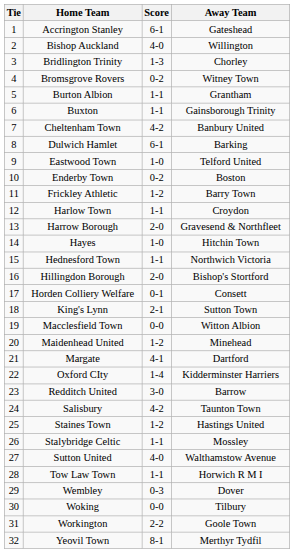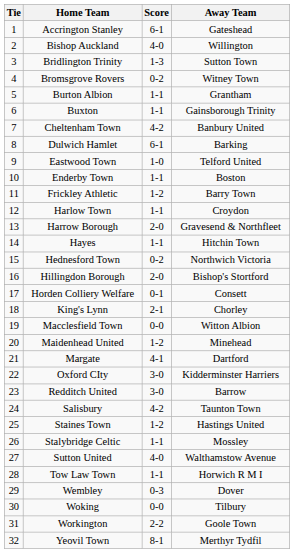 <table class="wikitable" style="text-align:center;">
 <tr>
 <th width=20>Tie</th>
 <th width=175>Home Team</th>
 <th width=20>Score</th>
 <th width=175>Away Team</th>
 </tr>
 <tr>
 <td>1</td>
 <td>Accrington Stanley</td>
 <td>6-1</td>
 <td>Gateshead</td>
 </tr>
 <tr>
 <td>2</td>
 <td>Bishop Auckland</td>
 <td>4-0</td>
 <td>Willington</td>
 </tr>
 <tr>
 <td>3</td>
 <td>Bridlington Trinity</td>
 <td>1-3</td>
-<td>Chorley</td>
+<td>Sutton Town</td>
 </tr>
 <tr>
 <td>4</td>
 <td>Bromsgrove Rovers</td>
 <td>0-2</td>
 <td>Witney Town</td>
 </tr>
 <tr>
 <td>5</td>
 <td>Burton Albion</td>
 <td>1-1</td>
 <td>Grantham</td>
 </tr>
 <tr>
 <td>6</td>
 <td>Buxton</td>
 <td>1-1</td>
 <td>Gainsborough Trinity</td>
 </tr>
 <tr>
 <td>7</td>
 <td>Cheltenham Town</td>
 <td>4-2</td>
 <td>Banbury United</td>
 </tr>
 <tr>
 <td>8</td>
 <td>Dulwich Hamlet</td>
 <td>6-1</td>
 <td>Barking</td>
 </tr>
 <tr>
 <td>9</td>
 <td>Eastwood Town</td>
 <td>1-0</td>
 <td>Telford United</td>
 </tr>
 <tr>
 <td>10</td>
 <td>Enderby Town</td>
-<td>0-2</td>
+<td>1-1</td>
 <td>Boston</td>
 </tr>
 <tr>
 <td>11</td>
 <td>Frickley Athletic</td>
 <td>1-2</td>
 <td>Barry Town</td>
 </tr>
 <tr>
 <td>12</td>
 <td>Harlow Town</td>
 <td>1-1</td>
 <td>Croydon</td>
 </tr>
 <tr>
 <td>13</td>
 <td>Harrow Borough</td>
 <td>2-0</td>
 <td>Gravesend & Northfleet</td>
 </tr>
 <tr>
 <td>14</td>
 <td>Hayes</td>
-<td>1-0</td>
+<td>1-1</td>
 <td>Hitchin Town</td>
 </tr>
 <tr>
 <td>15</td>
 <td>Hednesford Town</td>
-<td>1-1</td>
+<td>0-2</td>
 <td>Northwich Victoria</td>
 </tr>
 <tr>
 <td>16</td>
 <td>Hillingdon Borough</td>
 <td>2-0</td>
 <td>Bishop's Stortford</td>
 </tr>
 <tr>
 <td>17</td>
 <td>Horden Colliery Welfare</td>
 <td>0-1</td>
 <td>Consett</td>
 </tr>
 <tr>
 <td>18</td>
 <td>King's Lynn</td>
 <td>2-1</td>
-<td>Sutton Town</td>
+<td>Chorley</td>
 </tr>
 <tr>
 <td>19</td>
 <td>Macclesfield Town</td>
 <td>0-0</td>
 <td>Witton Albion</td>
 </tr>
 <tr>
 <td>20</td>
 <td>Maidenhead United</td>
 <td>1-2</td>
 <td>Minehead</td>
 </tr>
 <tr>
 <td>21</td>
 <td>Margate</td>
 <td>4-1</td>
 <td>Dartford</td>
 </tr>
 <tr>
 <td>22</td>
 <td>Oxford CIty</td>
-<td>1-4</td>
+<td>3-0</td>
 <td>Kidderminster Harriers</td>
 </tr>
 <tr>
 <td>23</td>
 <td>Redditch United</td>
 <td>3-0</td>
 <td>Barrow</td>
 </tr>
 <tr>
 <td>24</td>
 <td>Salisbury</td>
 <td>4-2</td>
 <td>Taunton Town</td>
 </tr>
 <tr>
 <td>25</td>
 <td>Staines Town</td>
 <td>1-2</td>
 <td>Hastings United</td>
 </tr>
 <tr>
 <td>26</td>
 <td>Stalybridge Celtic</td>
 <td>1-1</td>
 <td>Mossley</td>
 </tr>
 <tr>
 <td>27</td>
 <td>Sutton United</td>
 <td>4-0</td>
 <td>Walthamstow Avenue</td>
 </tr>
 <tr>
 <td>28</td>
 <td>Tow Law Town</td>
 <td>1-1</td>
 <td>Horwich R M I</td>
 </tr>
 <tr>
 <td>29</td>
 <td>Wembley</td>
 <td>0-3</td>
 <td>Dover</td>
 </tr>
 <tr>
 <td>30</td>
 <td>Woking</td>
 <td>0-0</td>
 <td>Tilbury</td>
 </tr>
 <tr>
 <td>31</td>
 <td>Workington</td>
 <td>2-2</td>
 <td>Goole Town</td>
 </tr>
 <tr>
 <td>32</td>
 <td>Yeovil Town</td>
 <td>8-1</td>
 <td>Merthyr Tydfil</td>
 </tr>
 </table>
